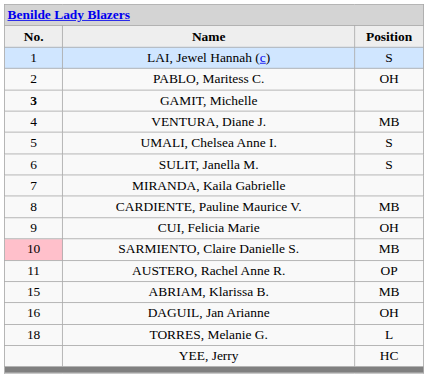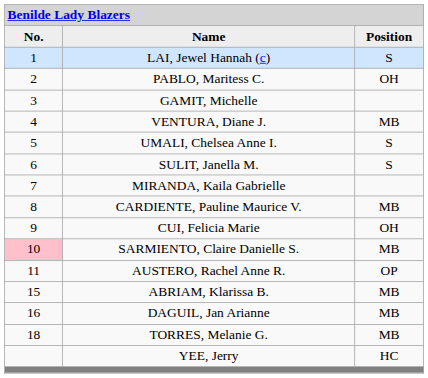 <table class='wikitable mw-collapsible mw-collapsed' style="text-align: center; width: 500px; border: none">
 <tr>
 <th style="background:#D4D4D4; text-align:left;" colspan=3><a href='#'>Benilde Lady Blazers</a></th>
 </tr>
 <tr style="background:#EEEEEE; font-weight:bold;">
 <td width=10%>No.</td>
 <td width=50%>Name</td>
 <td width=10%>Position</td>
 </tr>
 <tr style="background:#D0E6FF; text-align:center;">
 <td>1</td>
 <td>LAI, Jewel Hannah (<a href='#'>c</a>)</td>
 <td>S</td>
 </tr>
 <tr>
 <td>2</td>
 <td>PABLO, Maritess C.</td>
 <td>OH</td>
 </tr>
 <tr>
-<td><strong>3</strong></td>
+<td>3</td>
 <td>GAMIT, Michelle</td>
 <td></td>
 </tr>
 <tr>
 <td>4</td>
 <td>VENTURA, Diane J.</td>
 <td>MB</td>
 </tr>
 <tr>
 <td>5</td>
 <td>UMALI, Chelsea Anne I.</td>
 <td>S</td>
 </tr>
 <tr>
 <td>6</td>
 <td>SULIT, Janella M.</td>
 <td>S</td>
 </tr>
 <tr>
 <td>7</td>
 <td>MIRANDA, Kaila Gabrielle</td>
 <td></td>
 </tr>
 <tr>
 <td>8</td>
 <td>CARDIENTE, Pauline Maurice V.</td>
 <td>MB</td>
 </tr>
 <tr>
 <td>9</td>
 <td>CUI, Felicia Marie</td>
 <td>OH</td>
 </tr>
 <tr>
 <td style="background: pink;">10</td>
 <td>SARMIENTO, Claire Danielle S.</td>
 <td>MB</td>
 </tr>
 <tr>
 <td>11</td>
 <td>AUSTERO, Rachel Anne R.</td>
 <td>OP</td>
 </tr>
 <tr>
 <td>15</td>
 <td>ABRIAM, Klarissa B.</td>
 <td>MB</td>
 </tr>
 <tr>
 <td>16</td>
 <td>DAGUIL, Jan Arianne</td>
-<td>OH</td>
+<td>MB</td>
 </tr>
 <tr>
 <td>18</td>
 <td>TORRES, Melanie G.</td>
-<td>L</td>
+<td>MB</td>
 </tr>
 <tr>
 <td></td>
 <td>YEE, Jerry</td>
 <td>HC</td>
 </tr>
 <tr>
 <th style='background: grey;' colspan=3></th>
 </tr>
 </table>
